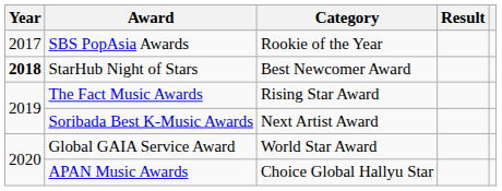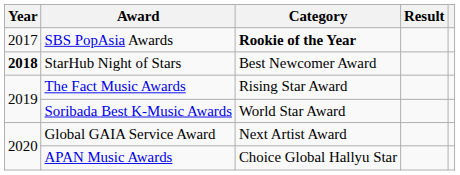 <table class="wikitable">
 <tr>
 <th width=10>Year</th>
 <th>Award</th>
 <th>Category</th>
 <th>Result</th>
 <th class="unsortable"></th>
 </tr>
 <tr>
 <td>2017</td>
 <td><a href='#'>SBS PopAsia</a> Awards</td>
-<td>Rookie of the Year</td>
+<td><strong>Rookie of the Year</strong></td>
 <td></td>
 <td></td>
 </tr>
 <tr>
 <td><strong>2018</strong></td>
 <td>StarHub Night of Stars</td>
 <td>Best Newcomer Award</td>
 <td></td>
 <td></td>
 </tr>
 <tr>
 <td rowspan="2">2019</td>
 <td><a href='#'>The Fact Music Awards</a></td>
 <td>Rising Star Award</td>
 <td></td>
 <td></td>
 </tr>
 <tr>
 <td><a href='#'>Soribada Best K-Music Awards</a></td>
-<td>Next Artist Award</td>
+<td>World Star Award</td>
 <td></td>
 <td></td>
 </tr>
 <tr>
 <td rowspan="2">2020</td>
 <td>Global GAIA Service Award</td>
-<td>World Star Award</td>
+<td>Next Artist Award</td>
 <td></td>
 <td></td>
 </tr>
 <tr>
 <td><a href='#'>APAN Music Awards</a></td>
 <td>Choice Global Hallyu Star</td>
 <td></td>
 <td></td>
 </tr>
 </table>
